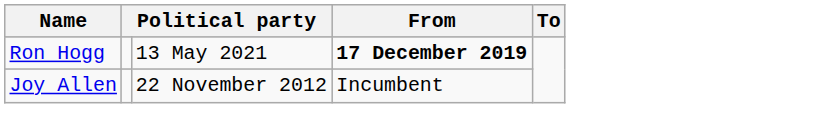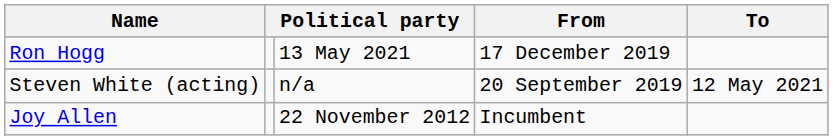 <table class="wikitable">
 <tr>
 <th>Name</th>
 <th scope="col" colspan="2">Political party</th>
 <th>From</th>
 <th>To</th>
 </tr>
 <tr>
 <td><a href='#'>Ron Hogg</a></td>
 <td></td>
 <td>13 May 2021</td>
-<td><strong>17 December 2019</strong></td>
+<td>17 December 2019</td>
+</tr>
+<tr>
+<td>Steven White (acting)</td>
+<td></td>
+<td>n/a</td>
+<td>20 September 2019</td>
+<td>12 May 2021</td>
 </tr>
 <tr>
 <td><a href='#'> Joy Allen</a></td>
 <td></td>
 <td>22 November 2012</td>
 <td>Incumbent</td>
 </tr>
 </table>
